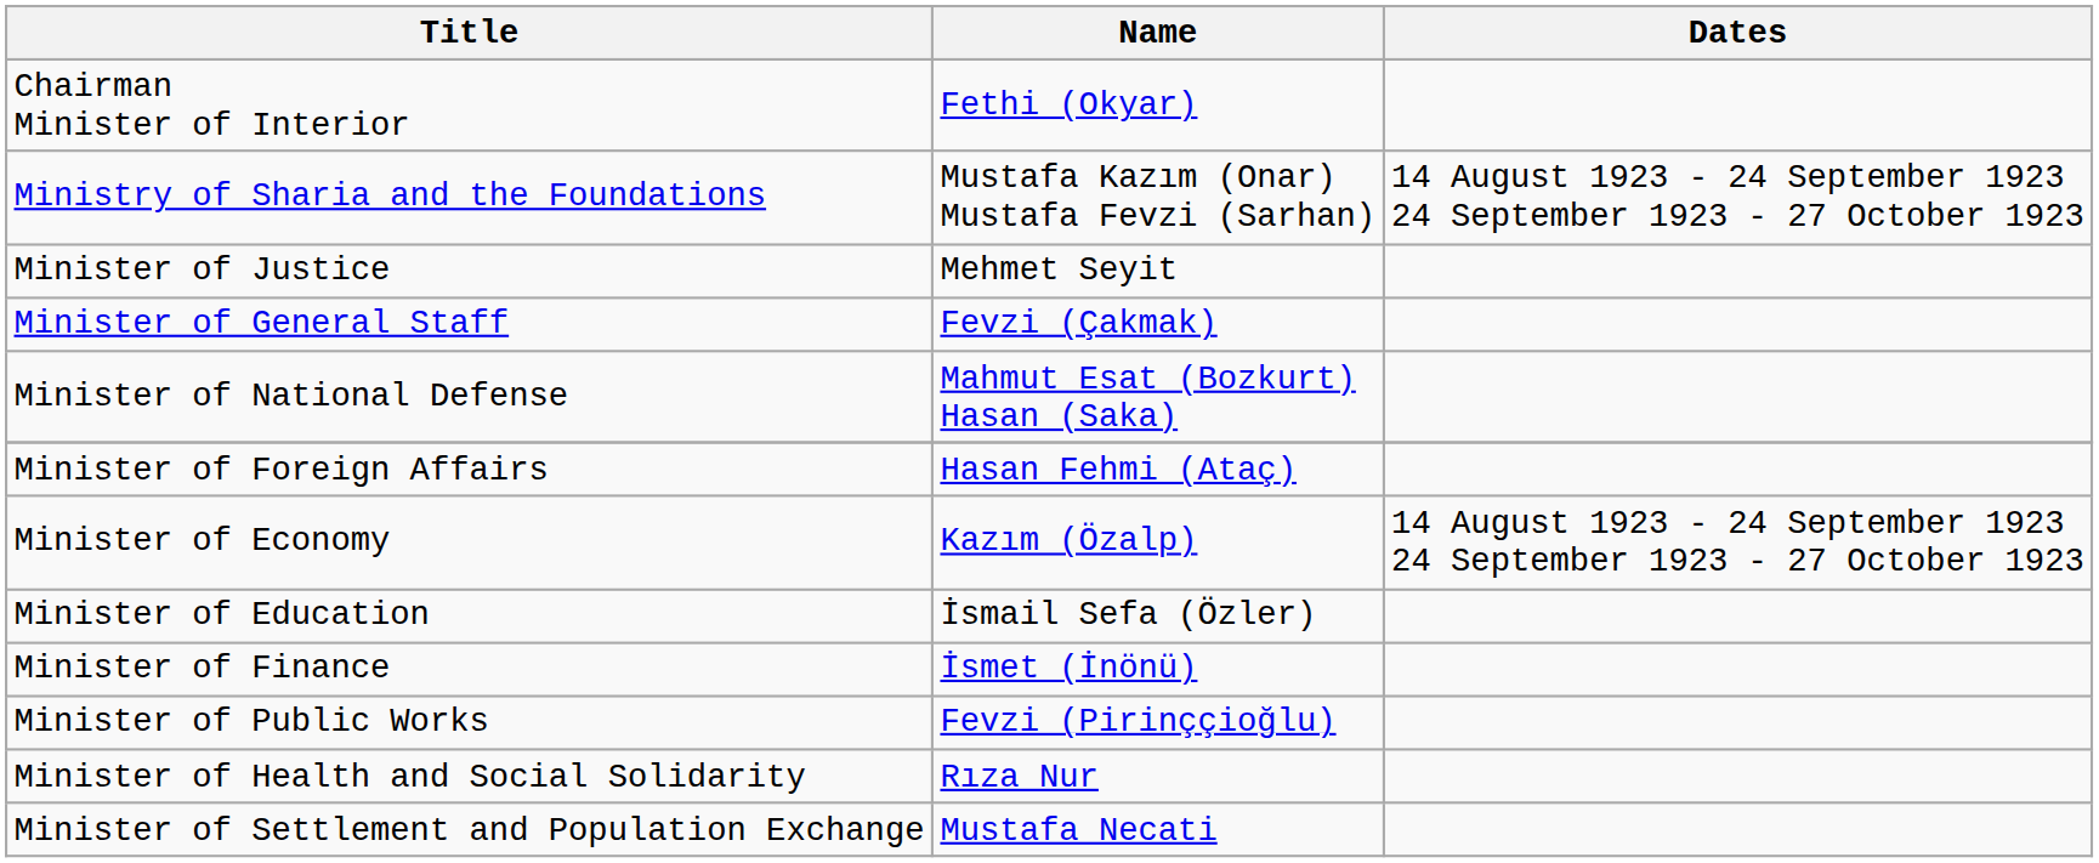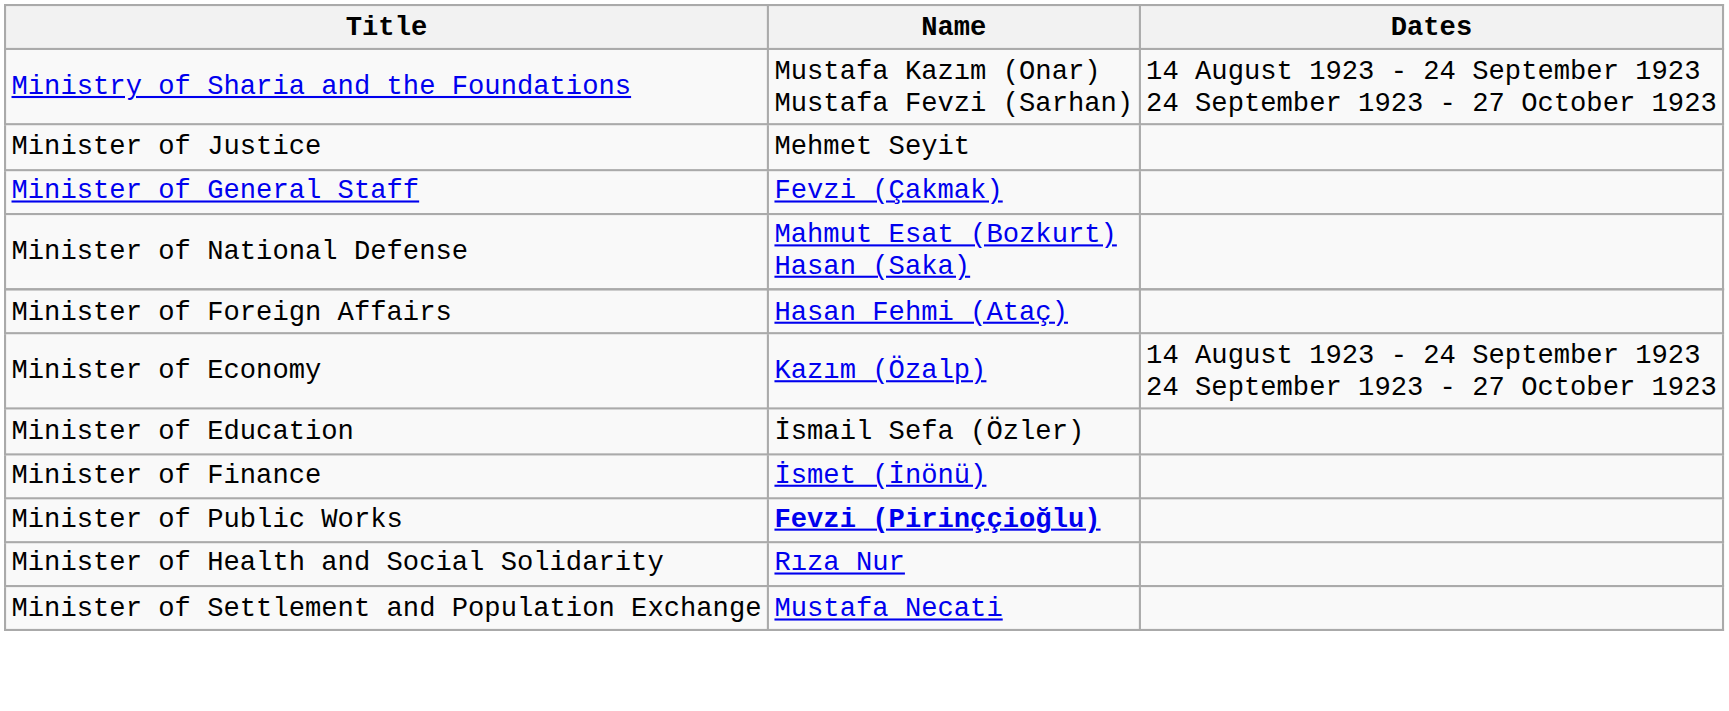 <table class="wikitable">
 <tr>
 <th>Title</th>
 <th>Name</th>
 <th>Dates</th>
-</tr>
-<tr>
-<td>Chairman<br>Minister of Interior</td>
-<td><a href='#'>Fethi (Okyar)</a></td>
-<td></td>
 </tr>
 <tr>
 <td><a href='#'>Ministry of Sharia and the Foundations</a></td>
 <td>Mustafa Kazım (Onar)<br>Mustafa Fevzi (Sarhan)</td>
 <td>14 August 1923 - 24 September 1923<br>24 September 1923 - 27 October 1923</td>
 </tr>
 <tr>
 <td>Minister of Justice</td>
 <td>Mehmet Seyit</td>
 <td></td>
 </tr>
 <tr>
 <td><a href='#'>Minister of General Staff</a></td>
 <td><a href='#'>Fevzi (Çakmak)</a></td>
 <td></td>
 </tr>
 <tr>
 <td>Minister of National Defense</td>
 <td><a href='#'>Mahmut Esat (Bozkurt)</a><br><a href='#'>Hasan (Saka)</a></td>
 <td></td>
 </tr>
 <tr>
 </tr>
 <tr>
 <td>Minister of Foreign Affairs</td>
 <td><a href='#'>Hasan Fehmi (Ataç)</a></td>
 <td></td>
 </tr>
 <tr>
 <td>Minister of Economy</td>
 <td><a href='#'>Kazım (Özalp)</a></td>
 <td>14 August 1923 - 24 September 1923<br>24 September 1923 - 27 October 1923</td>
 </tr>
 <tr>
 <td>Minister of Education</td>
 <td>İsmail Sefa (Özler)</td>
 <td></td>
 </tr>
 <tr>
 <td>Minister of Finance</td>
 <td><a href='#'>İsmet (İnönü)</a></td>
 <td></td>
 </tr>
 <tr>
 <td>Minister of Public Works</td>
-<td><a href='#'>Fevzi (Pirinççioğlu)</a></td>
+<td><strong><a href='#'>Fevzi (Pirinççioğlu)</a></strong></td>
 <td></td>
 </tr>
 <tr>
 <td>Minister of Health and Social Solidarity</td>
 <td><a href='#'>Rıza Nur</a></td>
 <td></td>
 </tr>
 <tr>
 <td>Minister of Settlement and Population Exchange</td>
 <td><a href='#'>Mustafa Necati</a></td>
 <td></td>
 </tr>
 </table>
